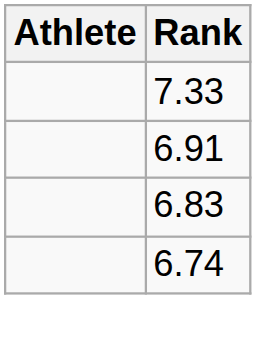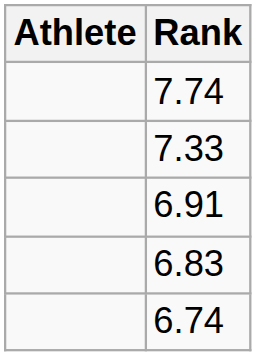 <table class="wikitable sortable">
 <tr>
 <th>Athlete</th>
 <th>Rank</th>
+</tr>
+<tr>
+<td></td>
+<td>7.74</td>
 </tr>
 <tr>
 <td></td>
 <td>7.33</td>
 </tr>
 <tr>
 <td></td>
 <td>6.91</td>
 </tr>
 <tr>
 <td></td>
 <td>6.83</td>
 </tr>
 <tr>
 <td></td>
 <td>6.74</td>
 </tr>
 </table>
